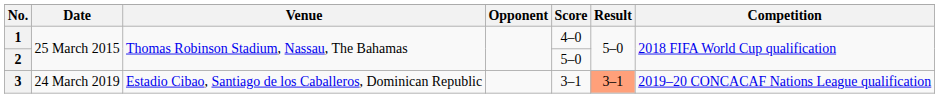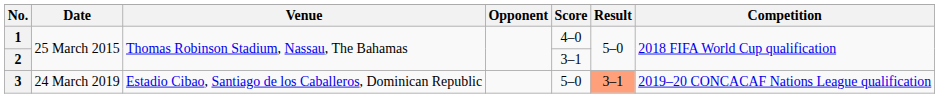 <table class="wikitable plainrowheaders">
 <tr>
 </tr>
 <tr>
 <th scope=col>No.</th>
 <th scope=col data-sort-type=date>Date</th>
 <th scope=col>Venue</th>
 <th scope=col>Opponent</th>
 <th scope=col>Score</th>
 <th scope=col>Result</th>
 <th scope=col>Competition</th>
 </tr>
 <tr>
 <th scope=row>1</th>
 <td rowspan=2>25 March 2015</td>
 <td rowspan=2><a href='#'>Thomas Robinson Stadium</a>, <a href='#'>Nassau</a>, The Bahamas</td>
 <td rowspan=2></td>
 <td align=center>4–0</td>
 <td rowspan=2 align=center>5–0</td>
 <td rowspan=2><a href='#'>2018 FIFA World Cup qualification</a></td>
 </tr>
 <tr>
 <th scope=row>2</th>
-<td align=center>5–0</td>
+<td align=center>3–1</td>
 </tr>
 <tr>
 <th scope=row>3</th>
 <td>24 March 2019</td>
 <td><a href='#'>Estadio Cibao</a>, <a href='#'>Santiago de los Caballeros</a>, Dominican Republic</td>
 <td></td>
-<td align=center>3–1</td>
+<td align=center>5–0</td>
 <td align=center style="background: lightsalmon;">3–1</td>
 <td><a href='#'>2019–20 CONCACAF Nations League qualification</a></td>
 </tr>
 </table>
